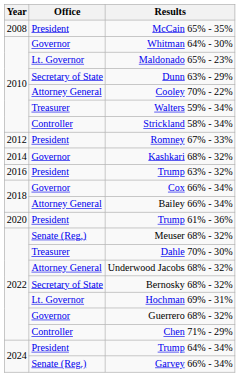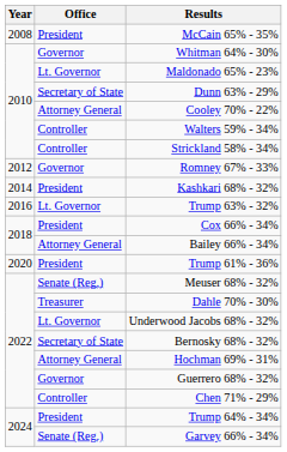 <table class=wikitable>
 <tr>
 <th>Year</th>
 <th>Office</th>
 <th>Results</th>
 </tr>
 <tr>
 <td>2008</td>
 <td><a href='#'>President</a></td>
 <td align="right" ><a href='#'>McCain</a> 65% - 35%</td>
 </tr>
 <tr>
 <td rowspan=6>2010</td>
 <td><a href='#'>Governor</a></td>
 <td align="right" ><a href='#'>Whitman</a> 64% - 30%</td>
 </tr>
 <tr>
 <td><a href='#'>Lt. Governor</a></td>
 <td align="right" ><a href='#'>Maldonado</a> 65% - 23%</td>
 </tr>
 <tr>
 <td><a href='#'>Secretary of State</a></td>
 <td align="right" ><a href='#'>Dunn</a> 63% - 29%</td>
 </tr>
 <tr>
 <td><a href='#'>Attorney General</a></td>
 <td align="right" ><a href='#'>Cooley</a> 70% - 22%</td>
 </tr>
 <tr>
-<td><a href='#'>Treasurer</a></td>
+<td><a href='#'>Controller</a></td>
 <td align="right" ><a href='#'>Walters</a> 59% - 34%</td>
 </tr>
 <tr>
 <td><a href='#'>Controller</a></td>
 <td align="right" ><a href='#'>Strickland</a> 58% - 34%</td>
 </tr>
 <tr>
 <td>2012</td>
-<td><a href='#'>President</a></td>
+<td><a href='#'>Governor</a></td>
 <td align="right" ><a href='#'>Romney</a> 67% - 33%</td>
 </tr>
 <tr>
 <td>2014</td>
-<td><a href='#'>Governor</a></td>
+<td><a href='#'>President</a></td>
 <td align="right" ><a href='#'>Kashkari</a> 68% - 32%</td>
 </tr>
 <tr>
 <td>2016</td>
-<td><a href='#'>President</a></td>
+<td><a href='#'>Lt. Governor</a></td>
 <td align="right" ><a href='#'>Trump</a> 63% - 32%</td>
 </tr>
 <tr>
 <td rowspan=2>2018</td>
-<td><a href='#'>Governor</a></td>
+<td><a href='#'>President</a></td>
 <td align="right" ><a href='#'>Cox</a> 66% - 34%</td>
 </tr>
 <tr>
 <td><a href='#'>Attorney General</a></td>
 <td align="right" >Bailey 66% - 34%</td>
 </tr>
 <tr>
 <td>2020</td>
 <td><a href='#'>President</a></td>
 <td align="right" ><a href='#'>Trump</a> 61% - 36%</td>
 </tr>
 <tr>
 <td rowspan=7>2022</td>
 <td><a href='#'>Senate (Reg.)</a></td>
 <td align="right" >Meuser 68% - 32%</td>
 </tr>
 <tr>
 <td><a href='#'>Treasurer</a></td>
 <td align="right" ><a href='#'>Dahle</a> 70% - 30%</td>
 </tr>
 <tr>
-<td><a href='#'>Attorney General</a></td>
+<td><a href='#'>Lt. Governor</a></td>
 <td align="right" >Underwood Jacobs 68% - 32%</td>
 </tr>
 <tr>
 <td><a href='#'>Secretary of State</a></td>
 <td align="right" >Bernosky 68% - 32%</td>
 </tr>
 <tr>
-<td><a href='#'>Lt. Governor</a></td>
+<td><a href='#'>Attorney General</a></td>
 <td align="right" ><a href='#'>Hochman</a> 69% - 31%</td>
 </tr>
 <tr>
 <td><a href='#'>Governor</a></td>
 <td align="right" >Guerrero 68% - 32%</td>
 </tr>
 <tr>
 <td><a href='#'>Controller</a></td>
 <td align="right" ><a href='#'>Chen</a> 71% - 29%</td>
 </tr>
 <tr>
 <td rowspan=2>2024</td>
 <td><a href='#'>President</a></td>
 <td align="right" ><a href='#'>Trump</a> 64% - 34%</td>
 </tr>
 <tr>
 <td><a href='#'>Senate (Reg.)</a></td>
 <td align="right" ><a href='#'>Garvey</a> 66% - 34%</td>
 </tr>
 </table>
